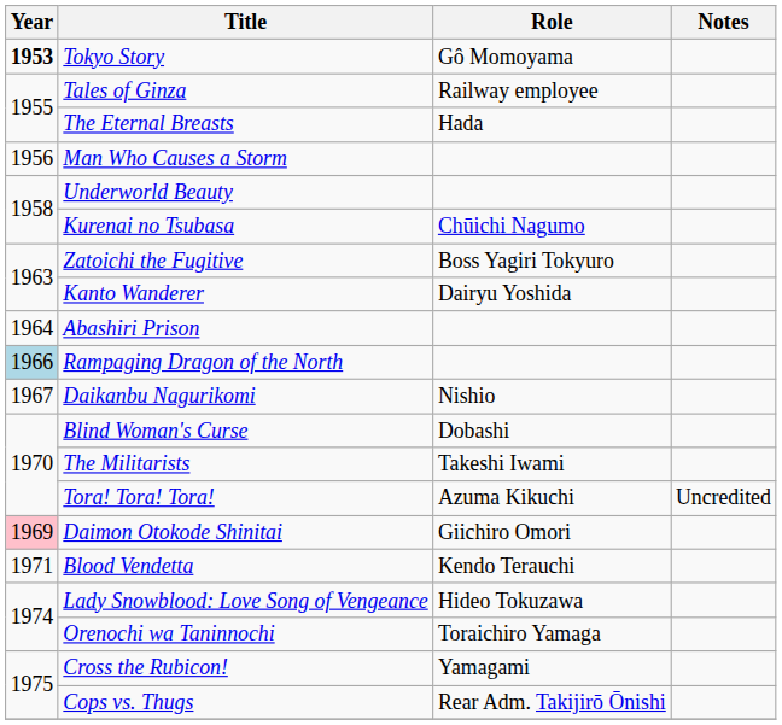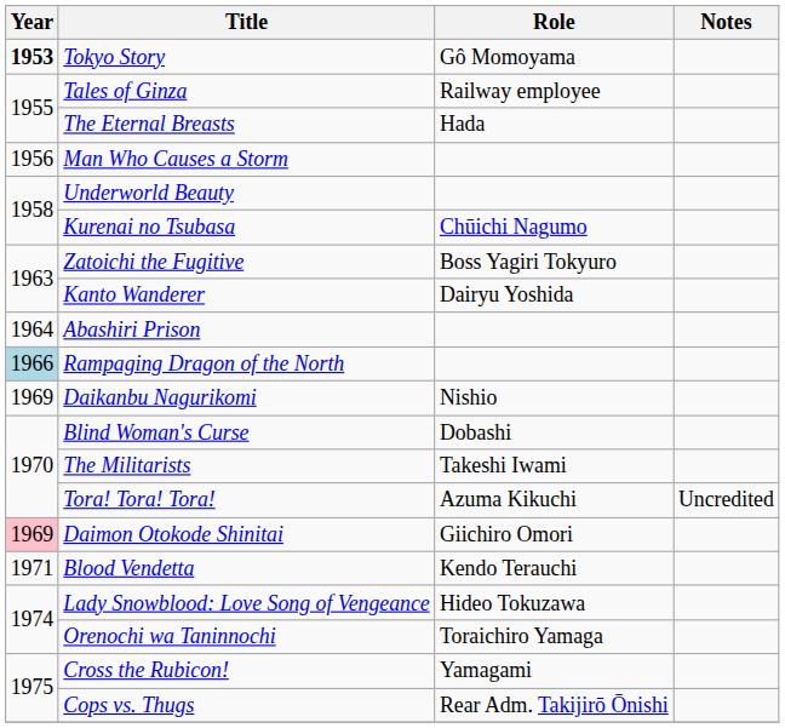 <table class="wikitable sortable">
 <tr>
 <th>Year</th>
 <th>Title</th>
 <th>Role</th>
 <th class="unsortable">Notes</th>
 </tr>
 <tr>
 <td><strong>1953</strong></td>
 <td><em><a href='#'>Tokyo Story</a></em></td>
 <td>Gô Momoyama</td>
 <td></td>
 </tr>
 <tr>
 <td rowspan=2>1955</td>
 <td><em><a href='#'>Tales of Ginza</a></em></td>
 <td>Railway employee</td>
 <td></td>
 </tr>
 <tr>
 <td><em><a href='#'>The Eternal Breasts</a></em></td>
 <td>Hada</td>
 <td></td>
 </tr>
 <tr>
 <td>1956</td>
 <td><em><a href='#'>Man Who Causes a Storm</a></em></td>
 <td></td>
 <td></td>
 </tr>
 <tr>
 <td rowspan=2>1958</td>
 <td><em><a href='#'>Underworld Beauty</a></em></td>
 <td></td>
 <td></td>
 </tr>
 <tr>
 <td><em><a href='#'>Kurenai no Tsubasa</a></em></td>
 <td><a href='#'>Chūichi Nagumo</a></td>
 <td></td>
 </tr>
 <tr>
 <td rowspan=2>1963</td>
 <td><em><a href='#'>Zatoichi the Fugitive</a></em></td>
 <td>Boss Yagiri Tokyuro</td>
 <td></td>
 </tr>
 <tr>
 <td><em><a href='#'>Kanto Wanderer</a></em></td>
 <td>Dairyu Yoshida</td>
 <td></td>
 </tr>
 <tr>
 <td>1964</td>
 <td><em><a href='#'>Abashiri Prison</a></em></td>
 <td></td>
 <td></td>
 </tr>
 <tr>
 <td style="background: lightblue;">1966</td>
 <td><em><a href='#'>Rampaging Dragon of the North</a></em></td>
 <td></td>
 <td></td>
 </tr>
 <tr>
-<td>1967</td>
+<td>1969</td>
 <td><em><a href='#'>Daikanbu Nagurikomi</a></em></td>
 <td>Nishio</td>
 <td></td>
 </tr>
 <tr>
 <td rowspan=3>1970</td>
 <td><em><a href='#'>Blind Woman's Curse</a></em></td>
 <td>Dobashi</td>
 <td></td>
 </tr>
 <tr>
 <td><em><a href='#'>The Militarists</a></em></td>
 <td>Takeshi Iwami</td>
 <td></td>
 </tr>
 <tr>
 <td><em><a href='#'>Tora! Tora! Tora!</a></em></td>
 <td>Azuma Kikuchi</td>
 <td>Uncredited</td>
 </tr>
 <tr>
 <td style="background: pink;">1969</td>
 <td><em><a href='#'>Daimon Otokode Shinitai</a></em></td>
 <td>Giichiro Omori</td>
 <td></td>
 </tr>
 <tr>
 <td>1971</td>
 <td><em><a href='#'>Blood Vendetta</a></em></td>
 <td>Kendo Terauchi</td>
 <td></td>
 </tr>
 <tr>
 <td rowspan=2>1974</td>
 <td><em><a href='#'>Lady Snowblood: Love Song of Vengeance</a></em></td>
 <td>Hideo Tokuzawa</td>
 <td></td>
 </tr>
 <tr>
 <td><em><a href='#'>Orenochi wa Taninnochi</a></em></td>
 <td>Toraichiro Yamaga</td>
 <td></td>
 </tr>
 <tr>
 <td rowspan=2>1975</td>
 <td><em><a href='#'>Cross the Rubicon!</a></em></td>
 <td>Yamagami</td>
 <td></td>
 </tr>
 <tr>
 <td><em><a href='#'>Cops vs. Thugs</a></em></td>
 <td>Rear Adm. <a href='#'>Takijirō Ōnishi</a></td>
 <td></td>
 </tr>
 <tr>
 </tr>
 </table>
